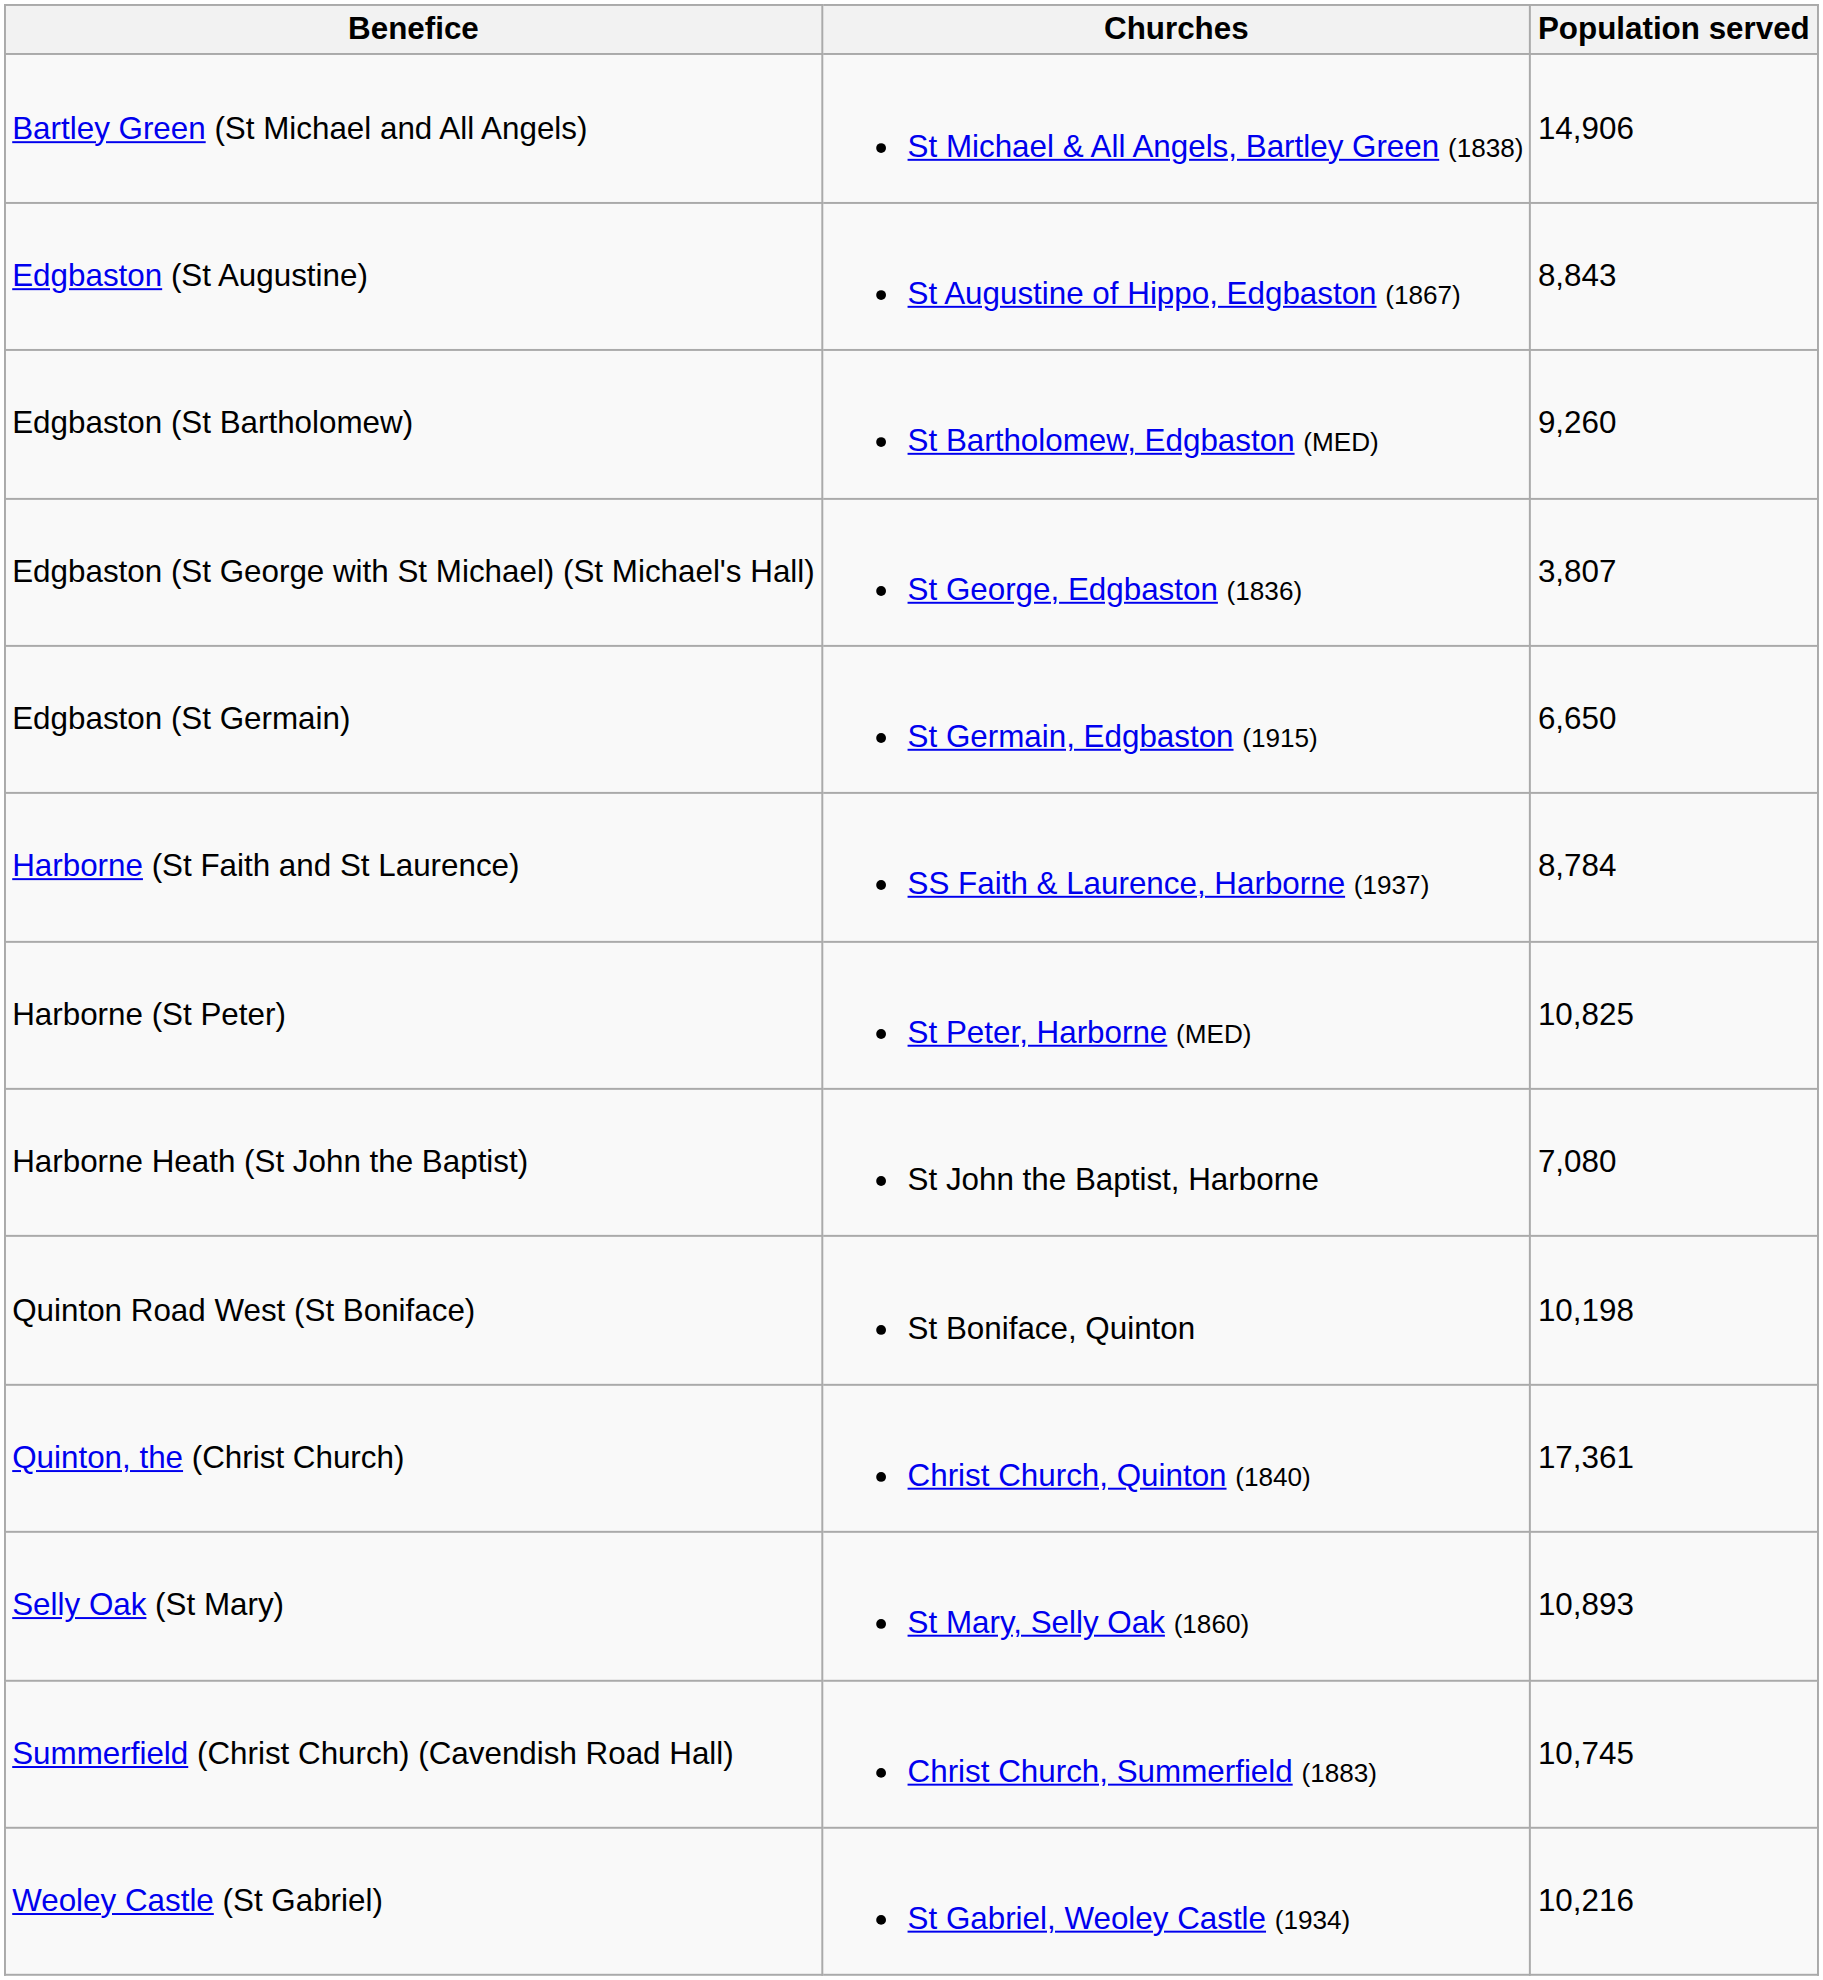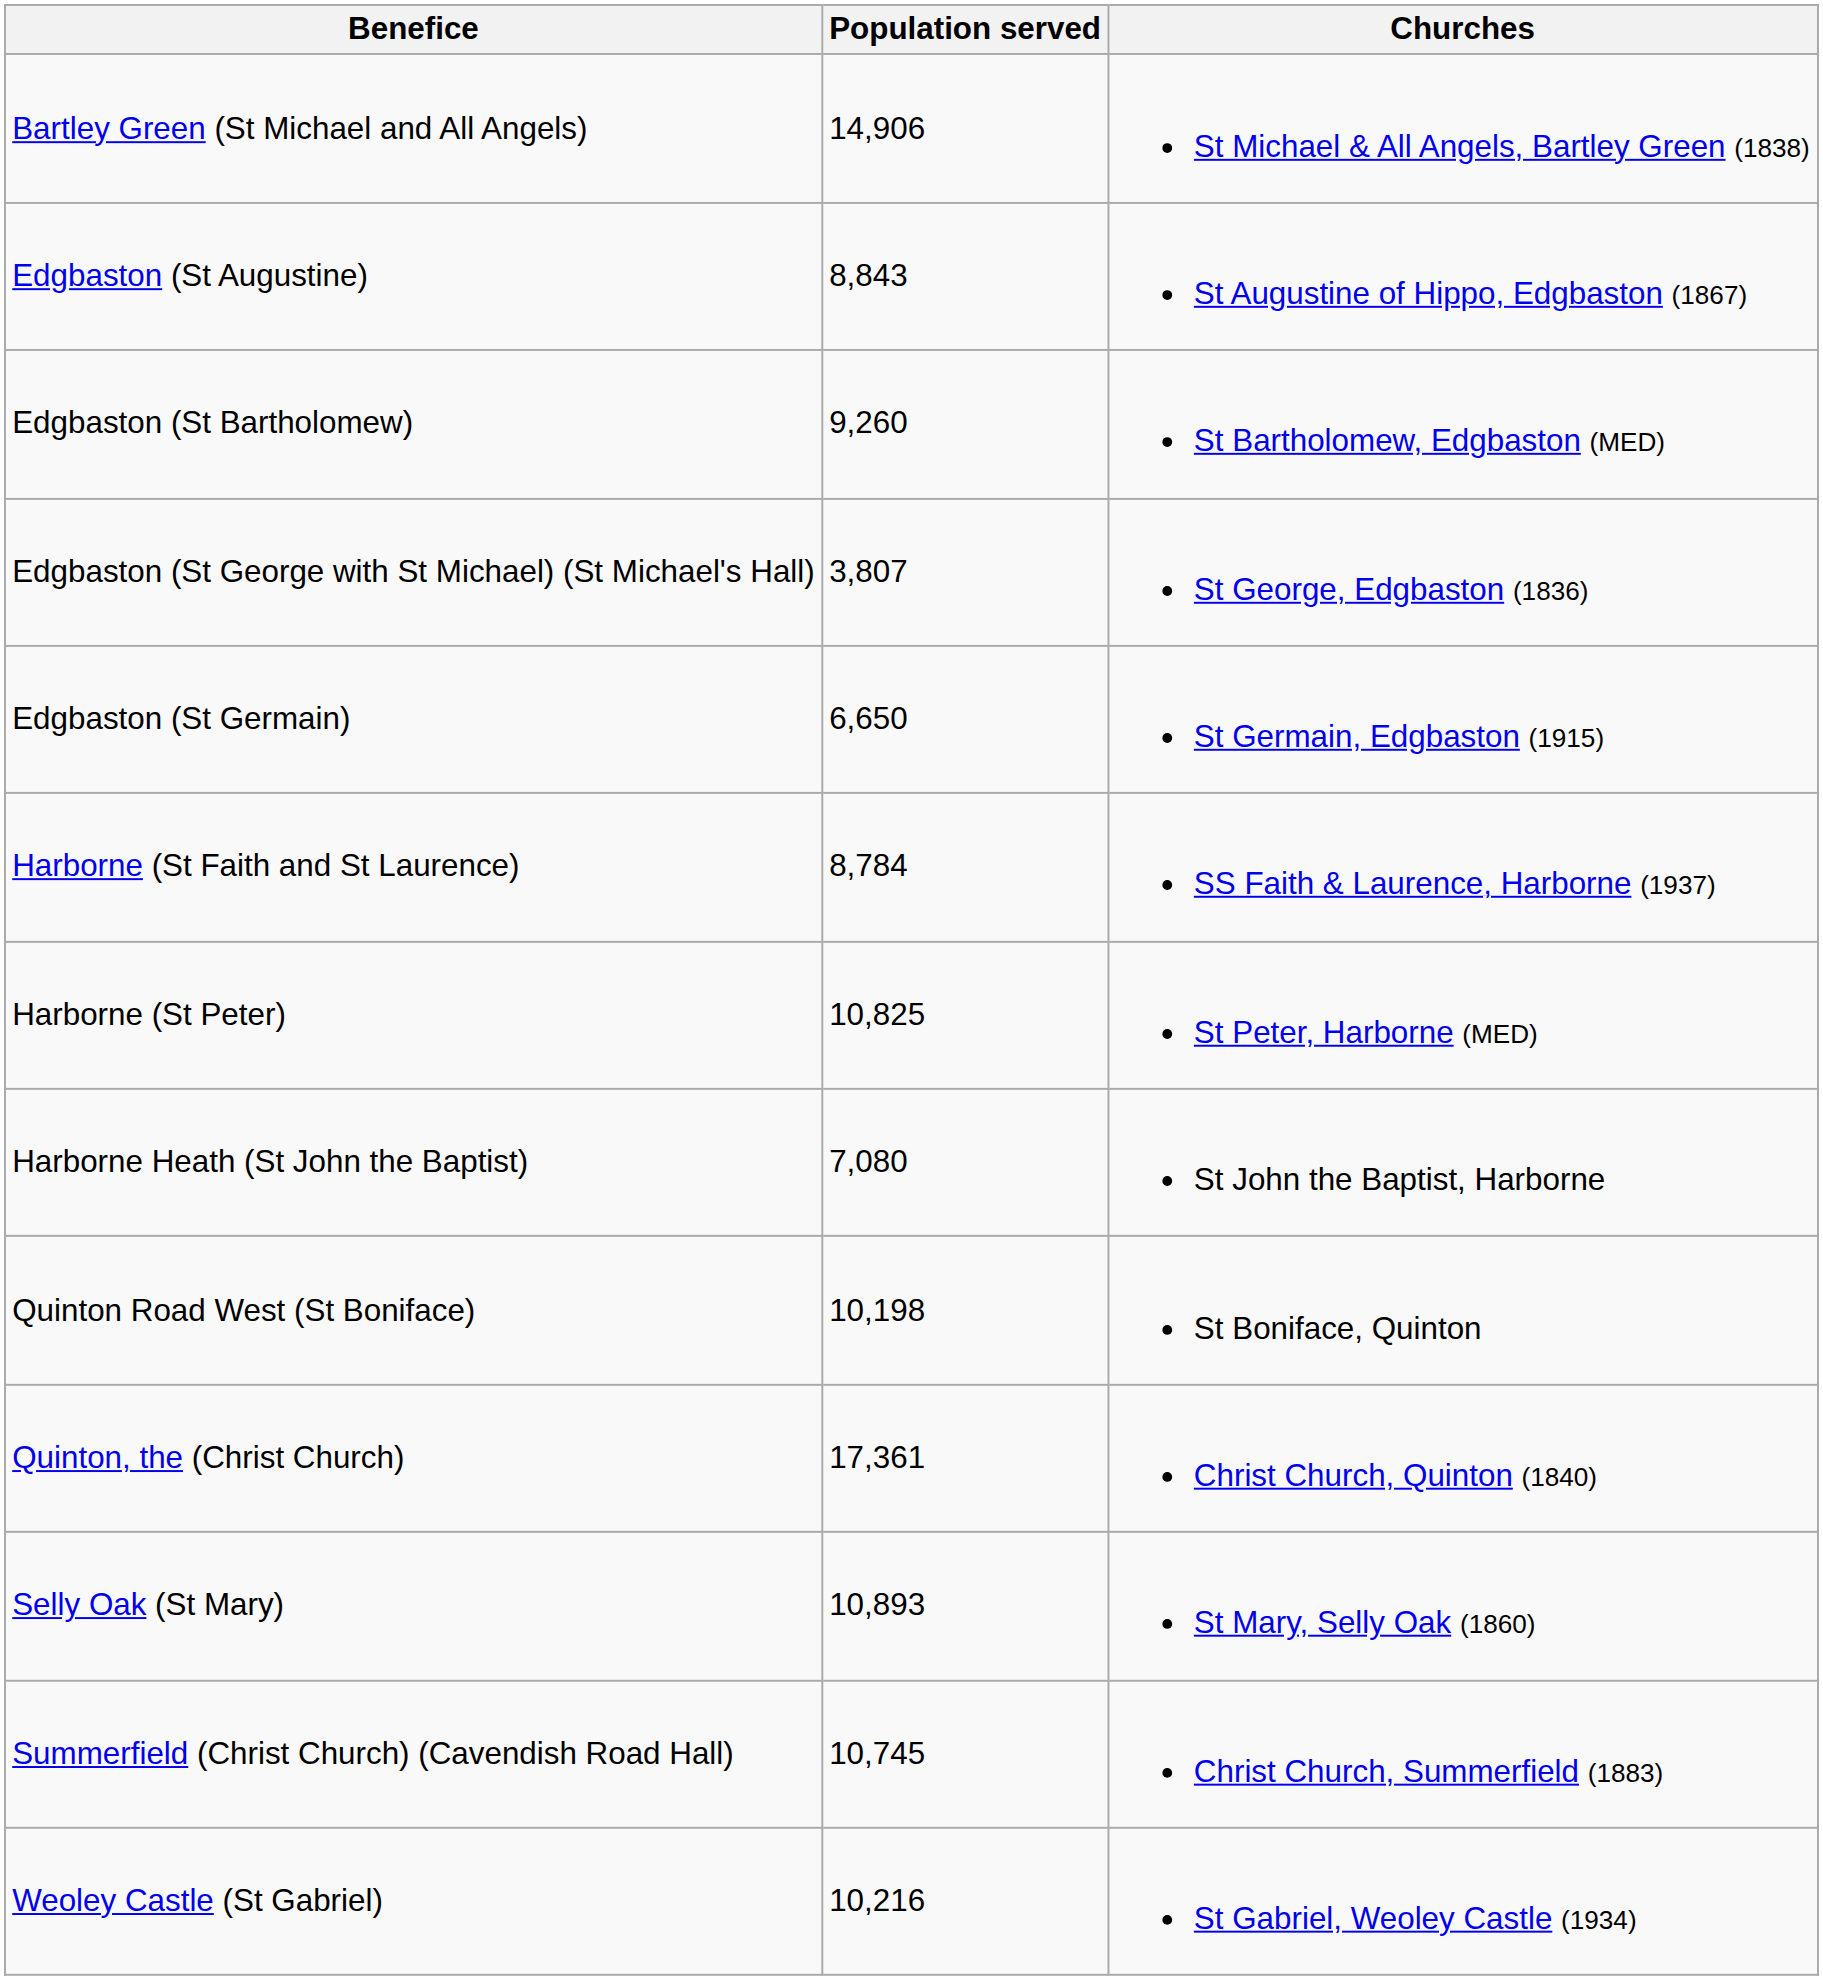 <table class="wikitable">
 <tr>
 <th>Benefice</th>
+<th>Population served</th>
 <th>Churches</th>
-<th>Population served</th>
 </tr>
 <tr>
 <td><a href='#'>Bartley Green</a> (St Michael and All Angels)</td>
+<td>14,906</td>
 <td><br><ul><li><a href='#'>St Michael & All Angels, Bartley Green</a> <small>(1838)</small></li></ul></td>
-<td>14,906</td>
 </tr>
 <tr>
 <td><a href='#'>Edgbaston</a> (St Augustine)</td>
+<td>8,843</td>
 <td><br><ul><li><a href='#'>St Augustine of Hippo, Edgbaston</a> <small>(1867)</small></li></ul></td>
-<td>8,843</td>
 </tr>
 <tr>
 <td>Edgbaston (St Bartholomew)</td>
+<td>9,260</td>
 <td><br><ul><li><a href='#'>St Bartholomew, Edgbaston</a> <small>(MED)</small></li></ul></td>
-<td>9,260</td>
 </tr>
 <tr>
 <td>Edgbaston (St George with St Michael) (St Michael's Hall)</td>
+<td>3,807</td>
 <td><br><ul><li><a href='#'>St George, Edgbaston</a> <small>(1836)</small></li></ul></td>
-<td>3,807</td>
 </tr>
 <tr>
 <td>Edgbaston (St Germain)</td>
+<td>6,650</td>
 <td><br><ul><li><a href='#'>St Germain, Edgbaston</a> <small>(1915)</small></li></ul></td>
-<td>6,650</td>
 </tr>
 <tr>
 <td><a href='#'>Harborne</a> (St Faith and St Laurence)</td>
+<td>8,784</td>
 <td><br><ul><li><a href='#'>SS Faith & Laurence, Harborne</a> <small>(1937)</small></li></ul></td>
-<td>8,784</td>
 </tr>
 <tr>
 <td>Harborne (St Peter)</td>
+<td>10,825</td>
 <td><br><ul><li><a href='#'>St Peter, Harborne</a> <small>(MED)</small></li></ul></td>
-<td>10,825</td>
 </tr>
 <tr>
 <td>Harborne Heath (St John the Baptist)</td>
+<td>7,080</td>
 <td><br><ul><li>St John the Baptist, Harborne</li></ul></td>
-<td>7,080</td>
 </tr>
 <tr>
 <td>Quinton Road West (St Boniface)</td>
+<td>10,198</td>
 <td><br><ul><li>St Boniface, Quinton</li></ul></td>
-<td>10,198</td>
 </tr>
 <tr>
 <td><a href='#'>Quinton, the</a> (Christ Church)</td>
+<td>17,361</td>
 <td><br><ul><li><a href='#'>Christ Church, Quinton</a> <small>(1840)</small></li></ul></td>
-<td>17,361</td>
 </tr>
 <tr>
 <td><a href='#'>Selly Oak</a> (St Mary)</td>
+<td>10,893</td>
 <td><br><ul><li><a href='#'>St Mary, Selly Oak</a> <small>(1860)</small></li></ul></td>
-<td>10,893</td>
 </tr>
 <tr>
 <td><a href='#'>Summerfield</a> (Christ Church) (Cavendish Road Hall)</td>
+<td>10,745</td>
 <td><br><ul><li><a href='#'>Christ Church, Summerfield</a> <small>(1883)</small></li></ul></td>
-<td>10,745</td>
 </tr>
 <tr>
 <td><a href='#'>Weoley Castle</a> (St Gabriel)</td>
+<td>10,216</td>
 <td><br><ul><li><a href='#'>St Gabriel, Weoley Castle</a> <small>(1934)</small></li></ul></td>
-<td>10,216</td>
 </tr>
 </table>
